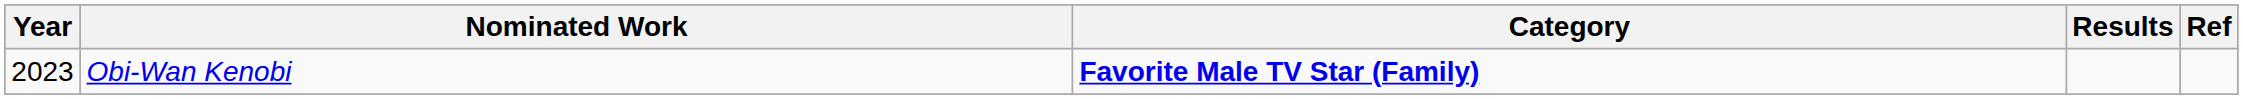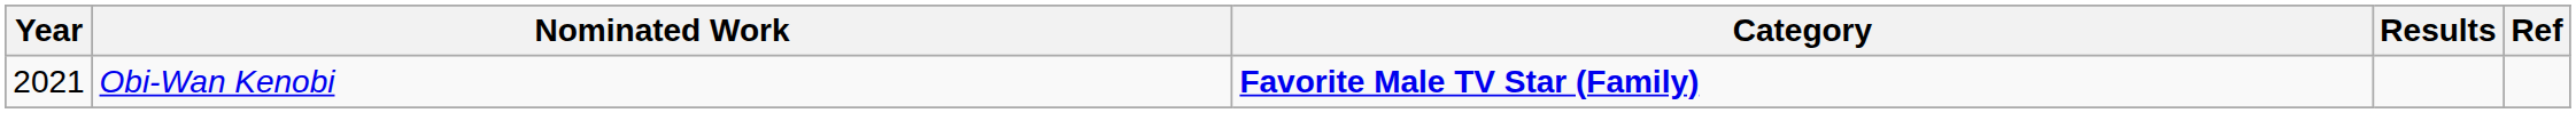 <table class="wikitable">
 <tr>
 <th scope="col" style="width:1em;">Year</th>
 <th scope="col" style="width:35em;">Nominated Work</th>
 <th scope="col" style="width:35em;">Category</th>
 <th scope="col" style="width:1em;">Results</th>
 <th scope="col" style="width:1em;">Ref</th>
 </tr>
 <tr>
-<td>2023</td>
+<td>2021</td>
 <td><em><a href='#'>Obi-Wan Kenobi</a></em></td>
 <td><strong><a href='#'>Favorite Male TV Star (Family)</a></strong></td>
 <td></td>
 <td></td>
 </tr>
 </table>
